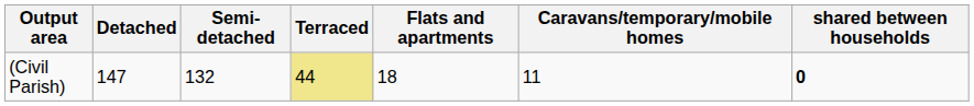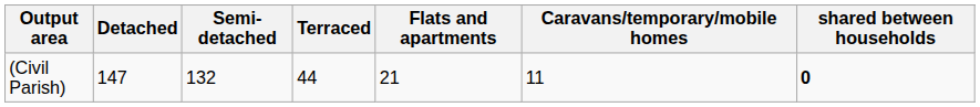 <table class="wikitable">
 <tr>
 </tr>
 <tr>
 <th>Output area</th>
 <th>Detached</th>
 <th>Semi-detached</th>
 <th>Terraced</th>
 <th>Flats and apartments</th>
 <th>Caravans/temporary/mobile homes</th>
 <th>shared between households</th>
 </tr>
 <tr>
 <td>(Civil Parish)</td>
 <td>147</td>
 <td>132</td>
-<td style="background: khaki;">44</td>
-<td>18</td>
+<td>44</td>
+<td>21</td>
 <td>11</td>
 <td><strong>0</strong></td>
 </tr>
 </table>
